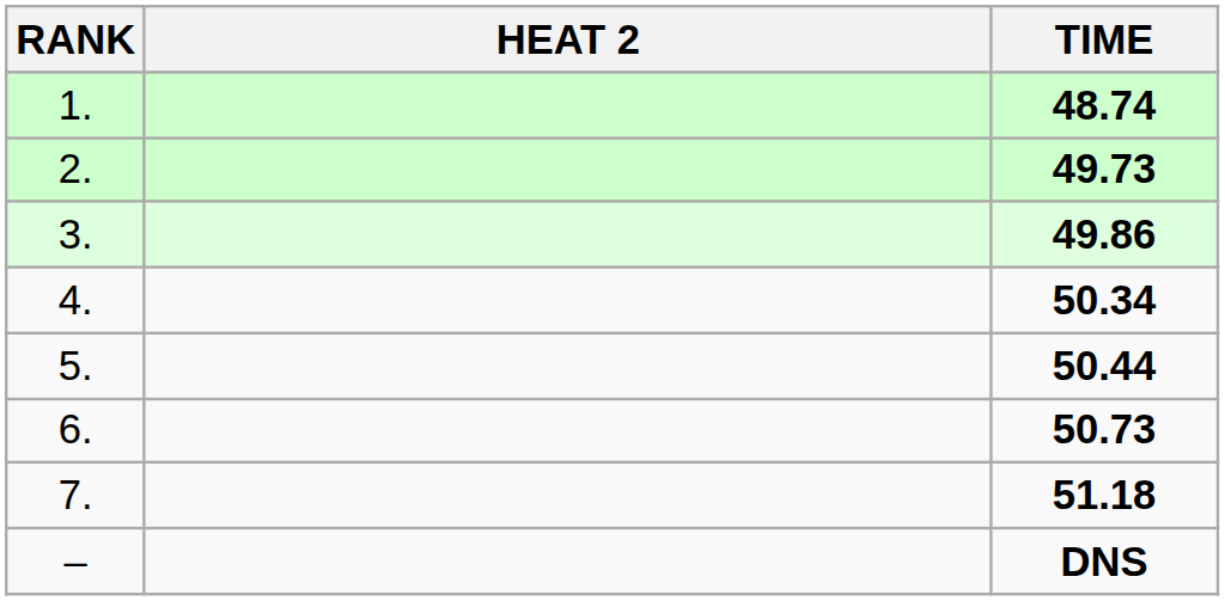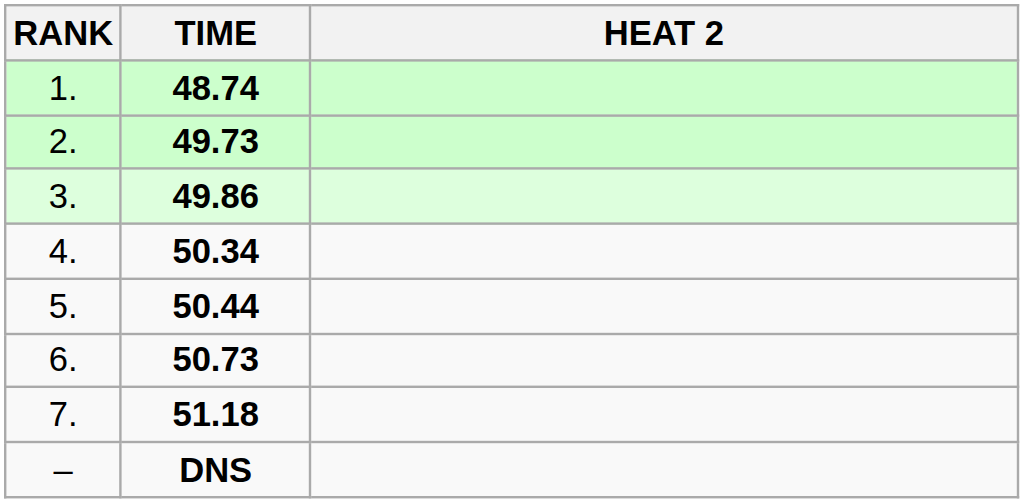 <table class="wikitable" style="border-collapse: collapse; font-size: 90%;">
 <tr>
 <th>RANK</th>
+<th style="width: 5em">TIME</th>
 <th style="width: 20em">HEAT 2</th>
-<th style="width: 5em">TIME</th>
 </tr>
 <tr style="background:#ccffcc;">
 <td align="center">1.</td>
+<td align="center"><strong>48.74</strong></td>
 <td></td>
-<td align="center"><strong>48.74</strong></td>
 </tr>
 <tr style="background:#ccffcc;">
 <td align="center">2.</td>
+<td align="center"><strong>49.73</strong></td>
 <td></td>
-<td align="center"><strong>49.73</strong></td>
 </tr>
 <tr style="background:#ddffdd;">
 <td align="center">3.</td>
+<td align="center"><strong>49.86</strong></td>
 <td></td>
-<td align="center"><strong>49.86</strong></td>
 </tr>
 <tr>
 <td align="center">4.</td>
+<td align="center"><strong>50.34</strong></td>
 <td></td>
-<td align="center"><strong>50.34</strong></td>
 </tr>
 <tr>
 <td align="center">5.</td>
+<td align="center"><strong>50.44</strong></td>
 <td></td>
-<td align="center"><strong>50.44</strong></td>
 </tr>
 <tr>
 <td align="center">6.</td>
+<td align="center"><strong>50.73</strong></td>
 <td></td>
-<td align="center"><strong>50.73</strong></td>
 </tr>
 <tr>
 <td align="center">7.</td>
+<td align="center"><strong>51.18</strong></td>
 <td></td>
-<td align="center"><strong>51.18</strong></td>
 </tr>
 <tr>
 <td align="center">–</td>
+<td align="center"><strong>DNS</strong></td>
 <td></td>
-<td align="center"><strong>DNS</strong></td>
 </tr>
 </table>
